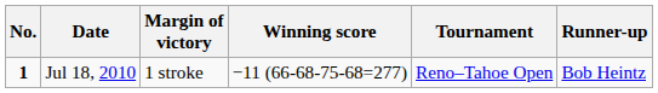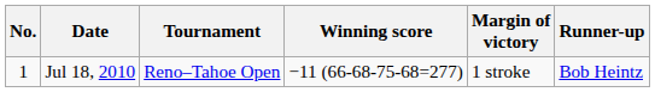 <table class="wikitable" style="font-size:95%;">
 <tr>
 <th>No.</th>
 <th>Date</th>
+<th>Tournament</th>
+<th>Winning score</th>
 <th>Margin of<br>victory</th>
-<th>Winning score</th>
-<th>Tournament</th>
 <th>Runner-up</th>
 </tr>
 <tr>
-<td align=center><strong>1</strong></td>
+<td align=center>1</td>
 <td align=right>Jul 18, <a href='#'>2010</a></td>
+<td><a href='#'>Reno–Tahoe Open</a></td>
+<td>−11 (66-68-75-68=277)</td>
 <td>1 stroke</td>
-<td>−11 (66-68-75-68=277)</td>
-<td><a href='#'>Reno–Tahoe Open</a></td>
 <td> <a href='#'>Bob Heintz</a></td>
 </tr>
 </table>
